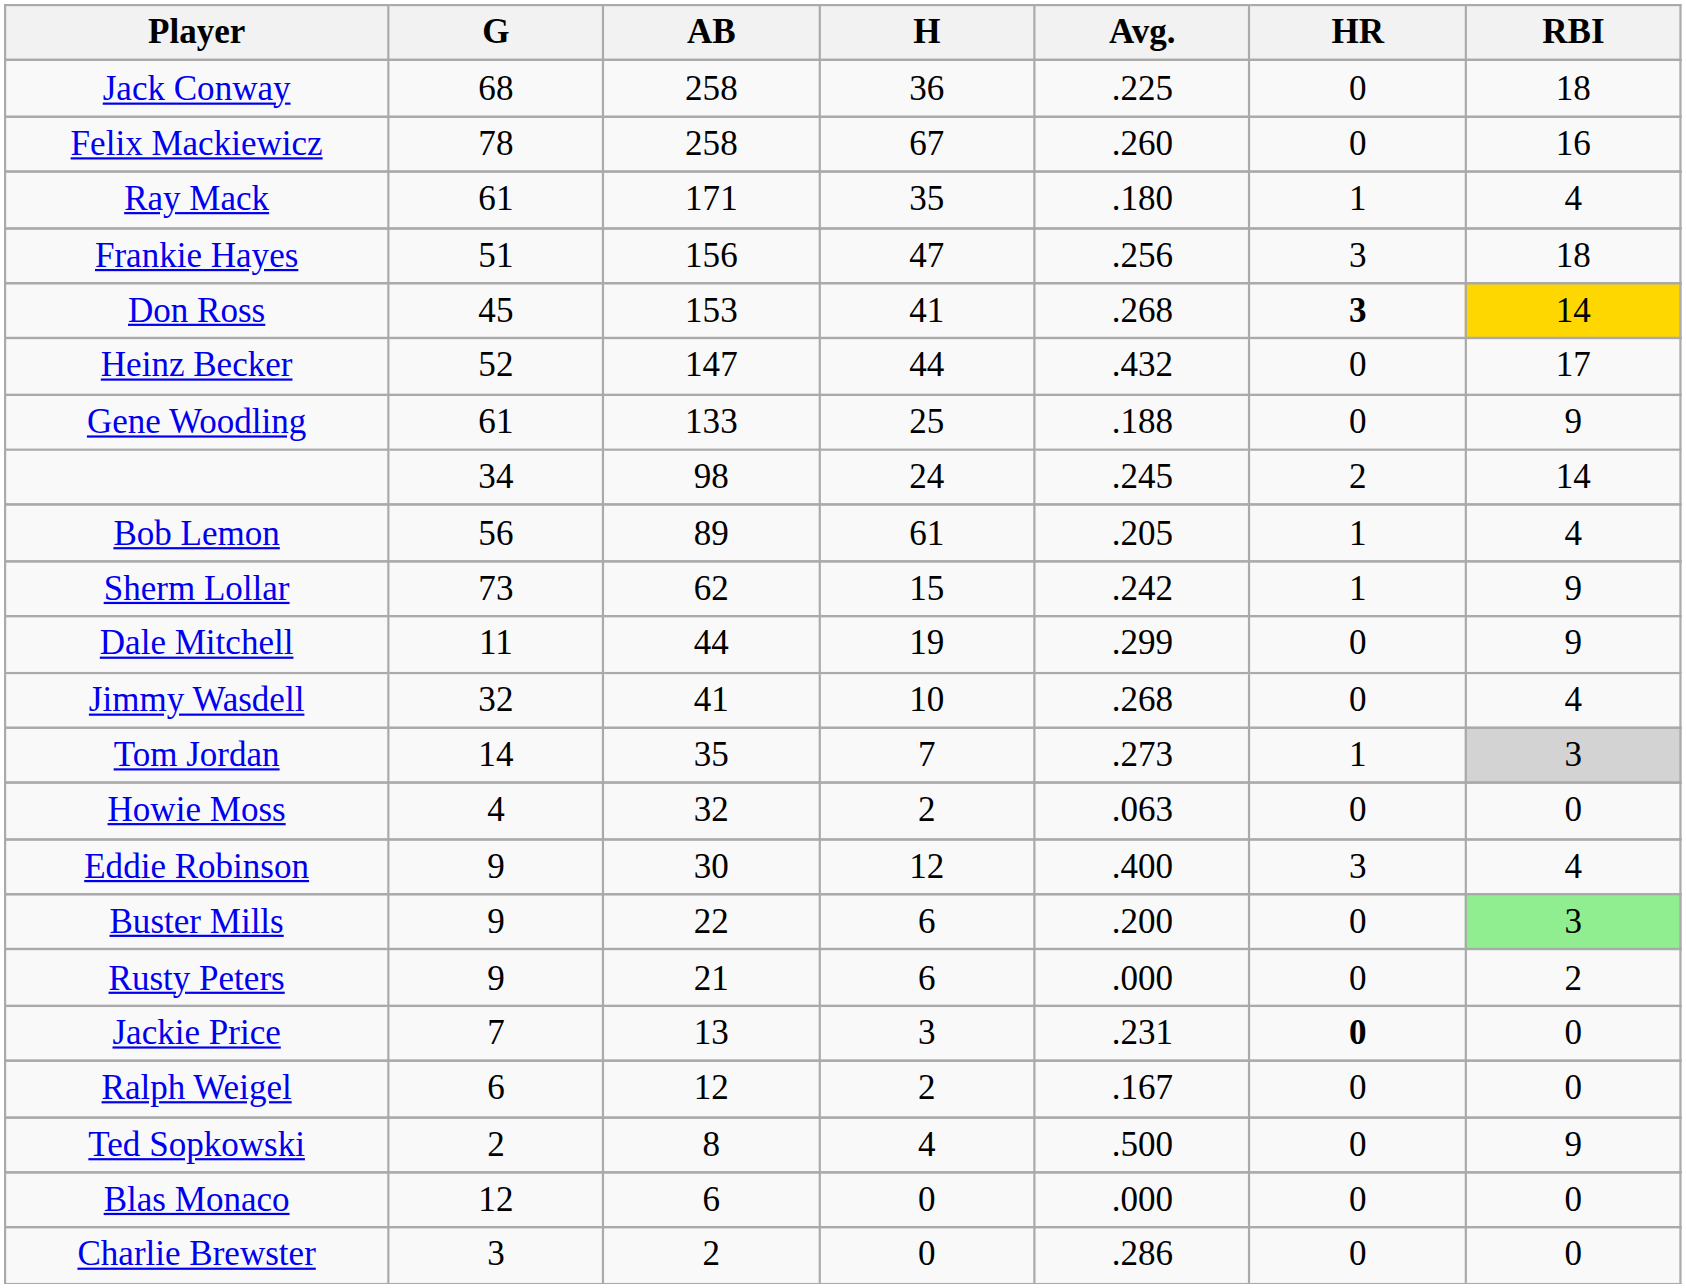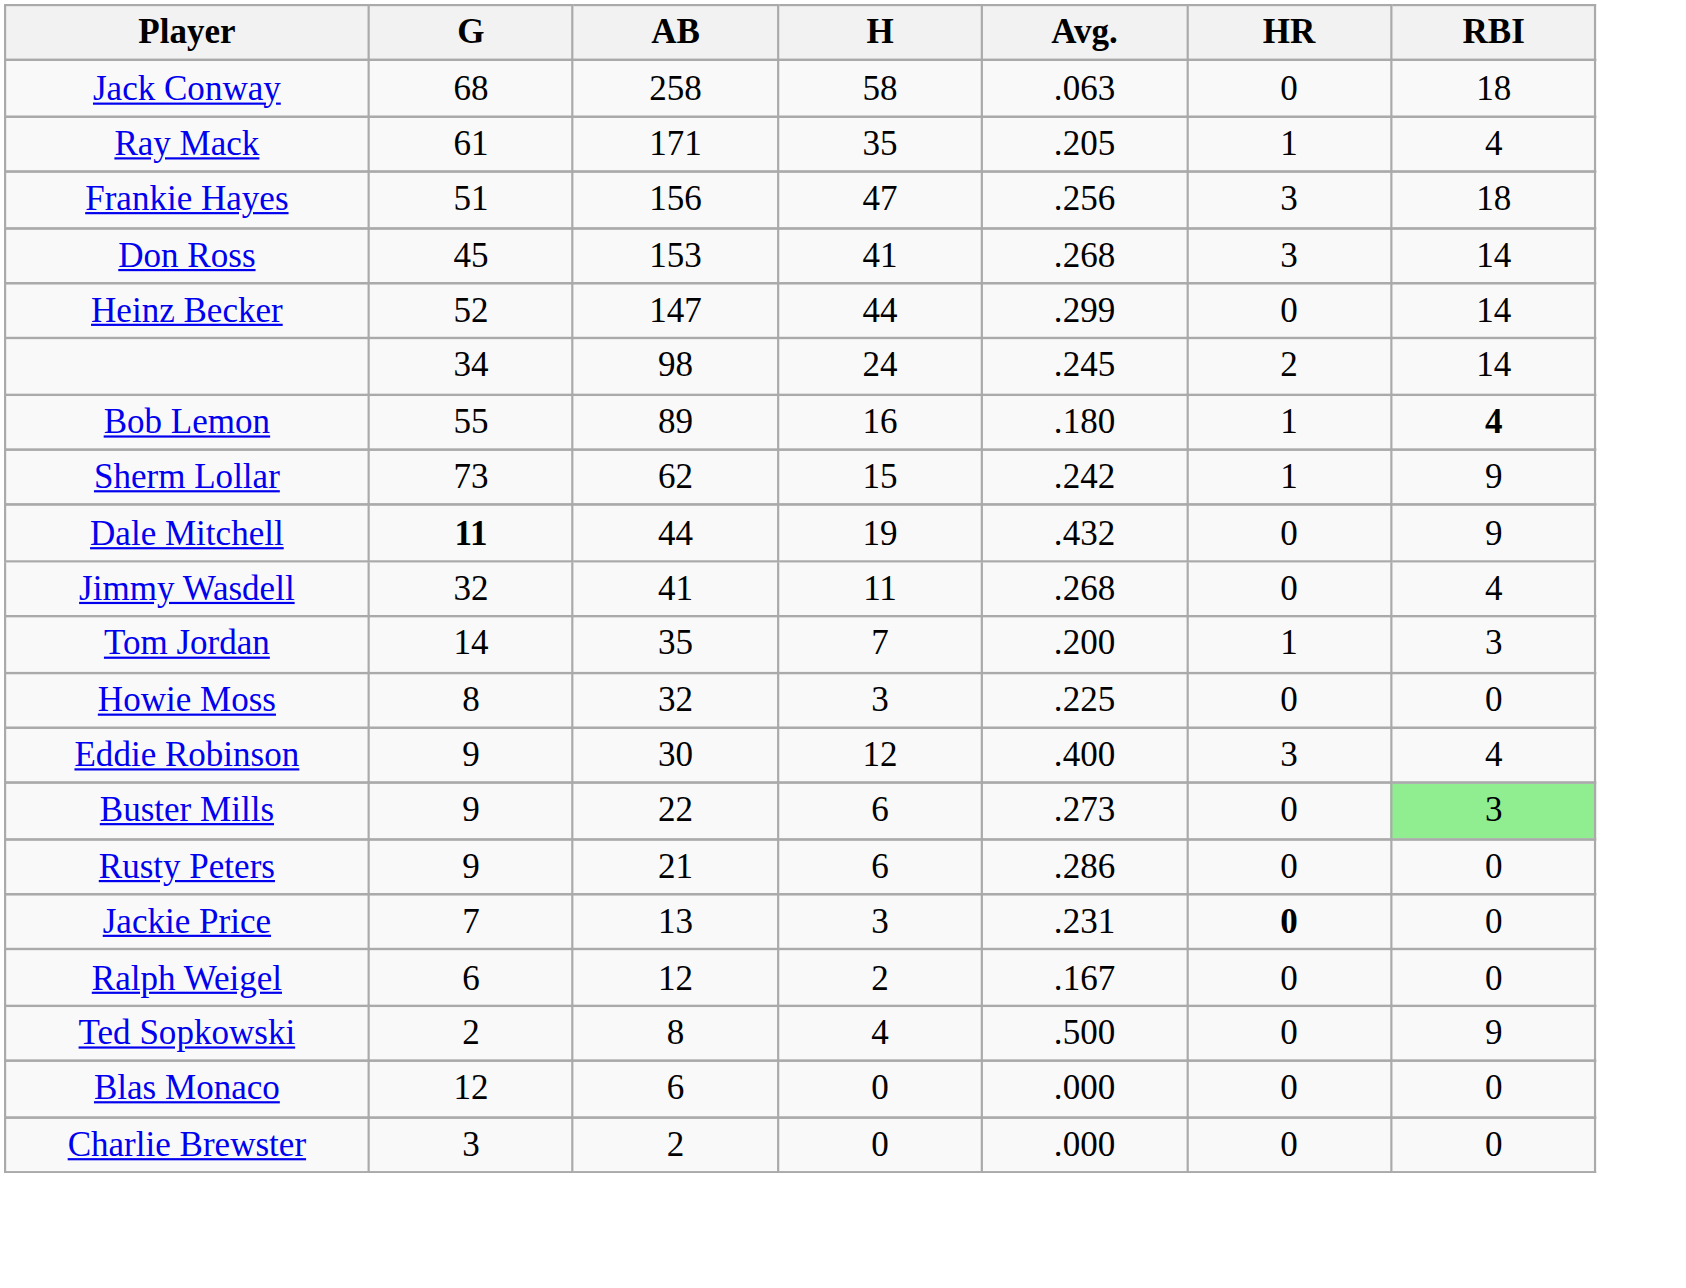 <table class="wikitable sortable">
 <tr>
 <th bgcolor="#DDDDFF" width="16%">Player</th>
 <th bgcolor="#DDDDFF" width="9%">G</th>
 <th bgcolor="#DDDDFF" width="9%">AB</th>
 <th bgcolor="#DDDDFF" width="9%">H</th>
 <th bgcolor="#DDDDFF" width="9%">Avg.</th>
 <th bgcolor="#DDDDFF" width="9%">HR</th>
 <th bgcolor="#DDDDFF" width="9%">RBI</th>
 </tr>
 <tr>
 </tr>
 <tr align="center">
 <td><a href='#'>Jack Conway</a></td>
 <td>68</td>
 <td>258</td>
-<td>36</td>
-<td>.225</td>
+<td>58</td>
+<td>.063</td>
 <td>0</td>
 <td>18</td>
 </tr>
 <tr>
-</tr>
-<tr align="center">
-<td><a href='#'>Felix Mackiewicz</a></td>
-<td>78</td>
-<td>258</td>
-<td>67</td>
-<td>.260</td>
-<td>0</td>
-<td>16</td>
 </tr>
 <tr>
 </tr>
 <tr align="center">
 <td><a href='#'>Ray Mack</a></td>
 <td>61</td>
 <td>171</td>
 <td>35</td>
-<td>.180</td>
+<td>.205</td>
 <td>1</td>
 <td>4</td>
 </tr>
 <tr>
 </tr>
 <tr align="center">
 <td><a href='#'>Frankie Hayes</a></td>
 <td>51</td>
 <td>156</td>
 <td>47</td>
 <td>.256</td>
 <td>3</td>
 <td>18</td>
 </tr>
 <tr>
 </tr>
 <tr align="center">
 <td><a href='#'>Don Ross</a></td>
 <td>45</td>
 <td>153</td>
 <td>41</td>
 <td>.268</td>
-<td><strong>3</strong></td>
-<td style="background: gold;">14</td>
+<td>3</td>
+<td>14</td>
 </tr>
 <tr>
 </tr>
 <tr align="center">
 <td><a href='#'>Heinz Becker</a></td>
 <td>52</td>
 <td>147</td>
 <td>44</td>
-<td>.432</td>
+<td>.299</td>
 <td>0</td>
-<td>17</td>
+<td>14</td>
 </tr>
 <tr>
-</tr>
-<tr align="center">
-<td><a href='#'>Gene Woodling</a></td>
-<td>61</td>
-<td>133</td>
-<td>25</td>
-<td>.188</td>
-<td>0</td>
-<td>9</td>
 </tr>
 <tr align="center">
 <td></td>
 <td>34</td>
 <td>98</td>
 <td>24</td>
 <td>.245</td>
 <td>2</td>
 <td>14</td>
 </tr>
 <tr>
 </tr>
 <tr align="center">
 <td><a href='#'>Bob Lemon</a></td>
-<td>56</td>
+<td>55</td>
 <td>89</td>
-<td>61</td>
-<td>.205</td>
+<td>16</td>
+<td>.180</td>
 <td>1</td>
-<td>4</td>
+<td><strong>4</strong></td>
 </tr>
 <tr>
 </tr>
 <tr align="center">
 <td><a href='#'>Sherm Lollar</a></td>
 <td>73</td>
 <td>62</td>
 <td>15</td>
 <td>.242</td>
 <td>1</td>
 <td>9</td>
 </tr>
 <tr>
 </tr>
 <tr align="center">
 <td><a href='#'>Dale Mitchell</a></td>
-<td>11</td>
+<td><strong>11</strong></td>
 <td>44</td>
 <td>19</td>
-<td>.299</td>
+<td>.432</td>
 <td>0</td>
 <td>9</td>
 </tr>
 <tr align=center>
 <td><a href='#'>Jimmy Wasdell</a></td>
 <td>32</td>
 <td>41</td>
-<td>10</td>
+<td>11</td>
 <td>.268</td>
 <td>0</td>
 <td>4</td>
 </tr>
 <tr>
 </tr>
 <tr align="center">
 <td><a href='#'>Tom Jordan</a></td>
 <td>14</td>
 <td>35</td>
 <td>7</td>
-<td>.273</td>
+<td>.200</td>
 <td>1</td>
-<td style="background: lightgrey;">3</td>
+<td>3</td>
 </tr>
 <tr>
 </tr>
 <tr align="center">
 <td><a href='#'>Howie Moss</a></td>
-<td>4</td>
+<td>8</td>
 <td>32</td>
-<td>2</td>
-<td>.063</td>
+<td>3</td>
+<td>.225</td>
 <td>0</td>
 <td>0</td>
 </tr>
 <tr>
 </tr>
 <tr align="center">
 <td><a href='#'>Eddie Robinson</a></td>
 <td>9</td>
 <td>30</td>
 <td>12</td>
 <td>.400</td>
 <td>3</td>
 <td>4</td>
 </tr>
 <tr>
 </tr>
 <tr align="center">
 <td><a href='#'>Buster Mills</a></td>
 <td>9</td>
 <td>22</td>
 <td>6</td>
-<td>.200</td>
+<td>.273</td>
 <td>0</td>
 <td style="background: lightgreen;">3</td>
 </tr>
 <tr>
 </tr>
 <tr align="center">
 <td><a href='#'>Rusty Peters</a></td>
 <td>9</td>
 <td>21</td>
 <td>6</td>
-<td>.000</td>
+<td>.286</td>
 <td>0</td>
-<td>2</td>
+<td>0</td>
 </tr>
 <tr>
 </tr>
 <tr align="center">
 <td><a href='#'>Jackie Price</a></td>
 <td>7</td>
 <td>13</td>
 <td>3</td>
 <td>.231</td>
 <td><strong>0</strong></td>
 <td>0</td>
 </tr>
 <tr>
 </tr>
 <tr align="center">
 <td><a href='#'>Ralph Weigel</a></td>
 <td>6</td>
 <td>12</td>
 <td>2</td>
 <td>.167</td>
 <td>0</td>
 <td>0</td>
 </tr>
 <tr>
 </tr>
 <tr align="center">
 <td><a href='#'>Ted Sopkowski</a></td>
 <td>2</td>
 <td>8</td>
 <td>4</td>
 <td>.500</td>
 <td>0</td>
 <td>9</td>
 </tr>
 <tr>
 </tr>
 <tr align="center">
 <td><a href='#'>Blas Monaco</a></td>
 <td>12</td>
 <td>6</td>
 <td>0</td>
 <td>.000</td>
 <td>0</td>
 <td>0</td>
 </tr>
 <tr>
 </tr>
 <tr align="center">
 <td><a href='#'>Charlie Brewster</a></td>
 <td>3</td>
 <td>2</td>
 <td>0</td>
-<td>.286</td>
+<td>.000</td>
 <td>0</td>
 <td>0</td>
 </tr>
 <tr align="center">
 </tr>
 </table>
